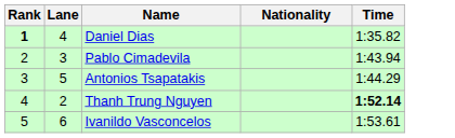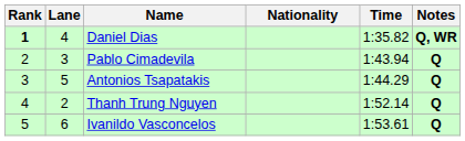 <table class="wikitable sortable" style="text-align:center">
 <tr>
 <th>Rank</th>
 <th>Lane</th>
 <th style="width:180px">Name</th>
 <th style="width:125px">Nationality</th>
 <th>Time</th>
+<th>Notes</th>
 </tr>
 <tr style="background:#cfc;">
 <td><strong>1</strong></td>
 <td>4</td>
 <td style="text-align:left;"><a href='#'>Daniel Dias</a></td>
 <td style="text-align:left;"></td>
 <td>1:35.82</td>
+<td><strong>Q, WR</strong></td>
 </tr>
 <tr style="background:#cfc;">
 <td>2</td>
 <td>3</td>
 <td style="text-align:left;"><a href='#'>Pablo Cimadevila</a></td>
 <td style="text-align:left;"></td>
 <td>1:43.94</td>
+<td><strong>Q</strong></td>
 </tr>
 <tr style="background:#cfc;">
 <td>3</td>
 <td>5</td>
 <td style="text-align:left;"><a href='#'>Antonios Tsapatakis</a></td>
 <td style="text-align:left;"></td>
 <td>1:44.29</td>
+<td><strong>Q</strong></td>
 </tr>
 <tr style="background:#cfc;">
 <td>4</td>
 <td>2</td>
 <td style="text-align:left;"><a href='#'>Thanh Trung Nguyen</a></td>
 <td style="text-align:left;"></td>
-<td><strong>1:52.14</strong></td>
+<td>1:52.14</td>
+<td><strong>Q</strong></td>
 </tr>
 <tr style="background:#cfc;">
 <td>5</td>
 <td>6</td>
 <td style="text-align:left;"><a href='#'>Ivanildo Vasconcelos</a></td>
 <td style="text-align:left;"></td>
 <td>1:53.61</td>
+<td><strong>Q</strong></td>
 </tr>
 </table>
